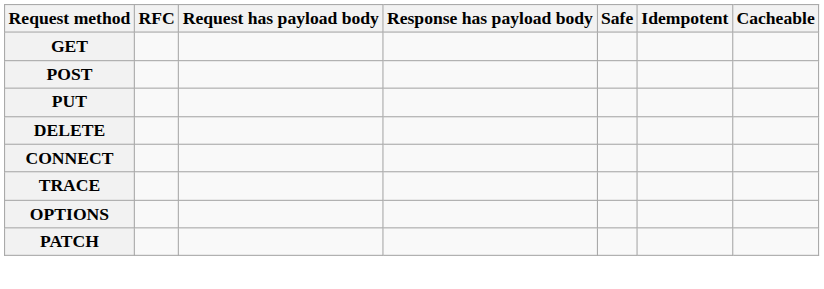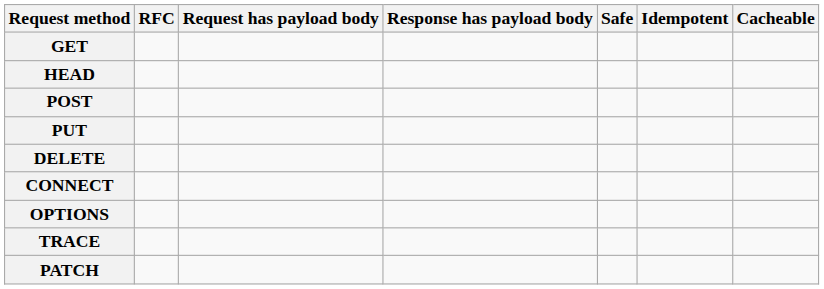 <table class="wikitable sortable" style="text-align: center; width: auto; table-layout: fixed;">
 <tr>
 <th scope="col">Request method</th>
 <th scope="col">RFC</th>
 <th scope="col">Request has payload body</th>
 <th scope="col">Response has payload body</th>
 <th scope="col">Safe</th>
 <th scope="col">Idempotent</th>
 <th scope="col">Cacheable</th>
 </tr>
 <tr>
 <th scope="row">GET</th>
+<td></td>
+<td></td>
+<td></td>
+<td></td>
+<td></td>
+<td></td>
+</tr>
+<tr>
+<th scope="row">HEAD</th>
 <td></td>
 <td></td>
 <td></td>
 <td></td>
 <td></td>
 <td></td>
 </tr>
 <tr>
 <th scope="row">POST</th>
 <td></td>
 <td></td>
 <td></td>
 <td></td>
 <td></td>
 <td></td>
 </tr>
 <tr>
 <th scope="row">PUT</th>
 <td></td>
 <td></td>
 <td></td>
 <td></td>
 <td></td>
 <td></td>
 </tr>
 <tr>
 <th scope="row">DELETE</th>
 <td></td>
 <td></td>
 <td></td>
 <td></td>
 <td></td>
 <td></td>
 </tr>
 <tr>
 <th scope="row">CONNECT</th>
 <td></td>
 <td></td>
 <td></td>
 <td></td>
 <td></td>
 <td></td>
 </tr>
 <tr>
-<th scope="row">TRACE</th>
+<th scope="row">OPTIONS</th>
 <td></td>
 <td></td>
 <td></td>
 <td></td>
 <td></td>
 <td></td>
 </tr>
 <tr>
-<th scope="row">OPTIONS</th>
+<th scope="row">TRACE</th>
 <td></td>
 <td></td>
 <td></td>
 <td></td>
 <td></td>
 <td></td>
 </tr>
 <tr>
 <th scope="row">PATCH</th>
 <td></td>
 <td></td>
 <td></td>
 <td></td>
 <td></td>
 <td></td>
 </tr>
 </table>
